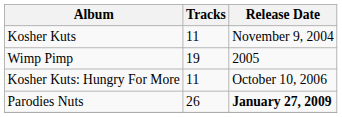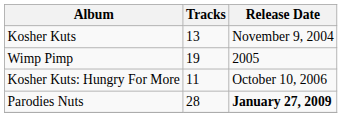 <table class="wikitable">
 <tr>
 <th>Album</th>
 <th>Tracks</th>
 <th>Release Date</th>
 </tr>
 <tr>
 <td>Kosher Kuts</td>
-<td>11</td>
+<td>13</td>
 <td>November 9, 2004</td>
 </tr>
 <tr>
 <td>Wimp Pimp</td>
 <td>19</td>
 <td>2005</td>
 </tr>
 <tr>
 <td>Kosher Kuts: Hungry For More</td>
 <td>11</td>
 <td>October 10, 2006</td>
 </tr>
 <tr>
 <td>Parodies Nuts</td>
-<td>26</td>
+<td>28</td>
 <td><strong>January 27, 2009</strong></td>
 </tr>
 <tr>
 </tr>
 </table>
